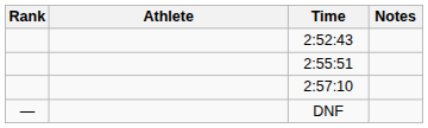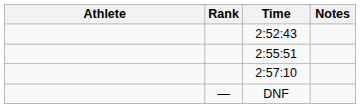 <table class="wikitable sortable" style="text-align:center">
 <tr>
+<th width=250>Athlete</th>
 <th width=40>Rank</th>
-<th width=250>Athlete</th>
 <th width=80>Time</th>
 <th width=50>Notes</th>
 </tr>
 <tr>
+<td align=left></td>
 <td></td>
-<td align=left></td>
 <td>2:52:43</td>
 <td></td>
 </tr>
 <tr>
+<td align=left></td>
 <td></td>
-<td align=left></td>
 <td>2:55:51</td>
 <td></td>
 </tr>
 <tr>
+<td align=left></td>
 <td></td>
-<td align=left></td>
 <td>2:57:10</td>
 <td></td>
 </tr>
 <tr>
+<td align=left></td>
 <td>—</td>
-<td align=left></td>
 <td>DNF</td>
 <td></td>
 </tr>
 </table>
